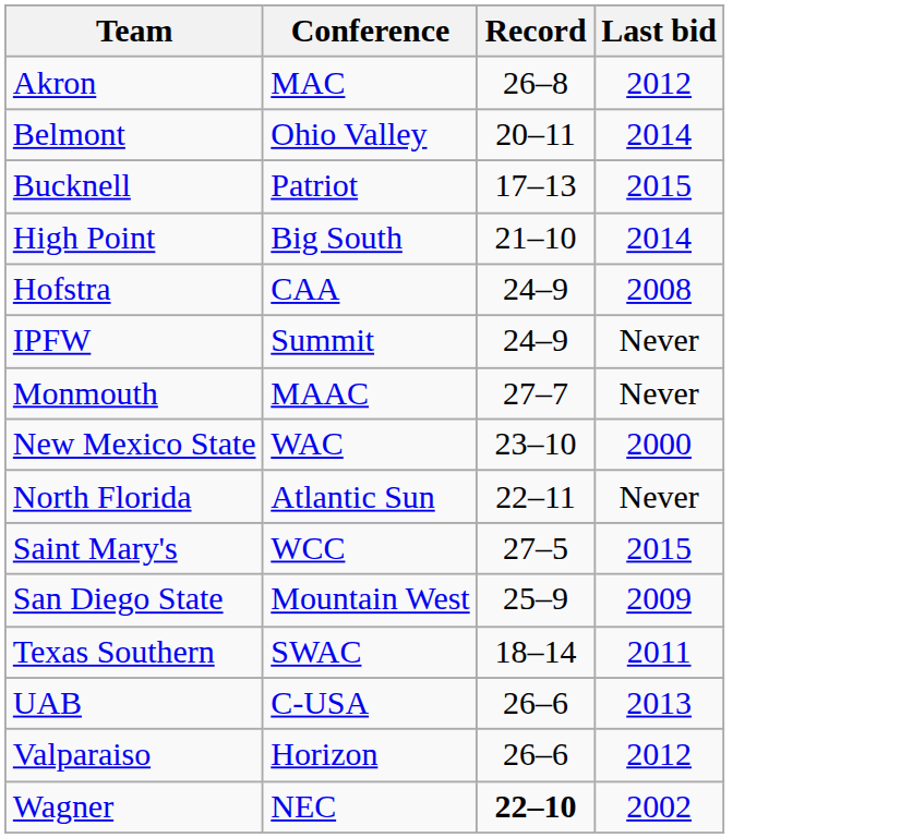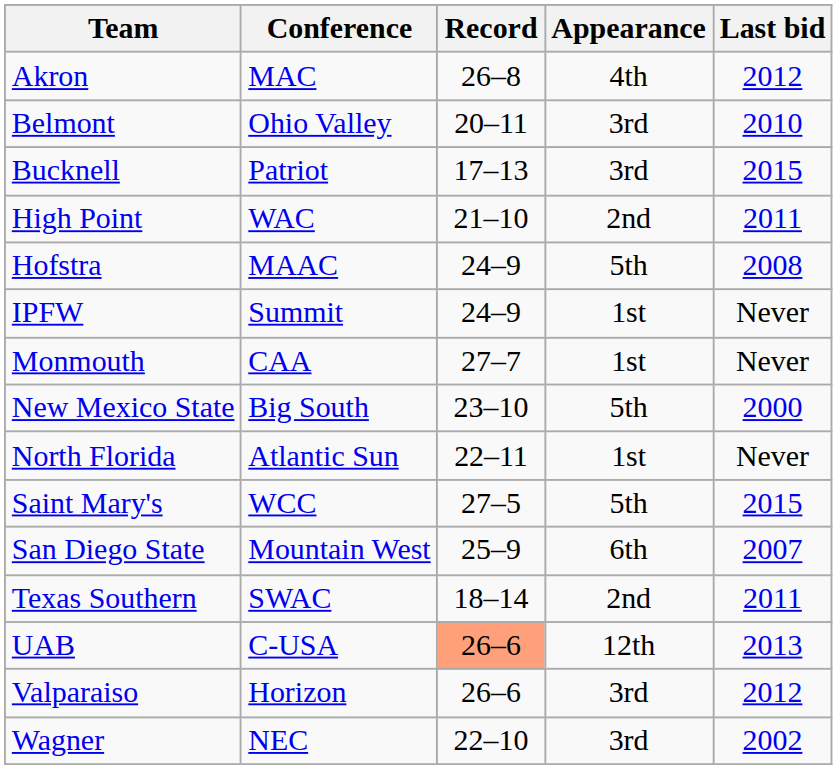 <table class="wikitable sortable" style="text-align: center;">
 <tr>
 <th>Team</th>
 <th>Conference</th>
 <th>Record</th>
+<th data-sort-type="number">Appearance</th>
 <th>Last bid</th>
 </tr>
 <tr>
 <td align=left><a href='#'>Akron</a></td>
 <td align=left><a href='#'>MAC</a></td>
 <td>26–8</td>
+<td>4th</td>
 <td><a href='#'>2012</a></td>
 </tr>
 <tr>
 <td align=left><a href='#'>Belmont</a></td>
 <td align=left><a href='#'>Ohio Valley</a></td>
 <td>20–11</td>
-<td><a href='#'>2014</a></td>
+<td>3rd</td>
+<td><a href='#'>2010</a></td>
 </tr>
 <tr>
 <td align=left><a href='#'>Bucknell</a></td>
 <td align=left><a href='#'>Patriot</a></td>
 <td>17–13</td>
+<td>3rd</td>
 <td><a href='#'>2015</a></td>
 </tr>
 <tr>
 <td align=left><a href='#'>High Point</a></td>
-<td align=left><a href='#'>Big South</a></td>
+<td align=left><a href='#'>WAC</a></td>
 <td>21–10</td>
-<td><a href='#'>2014</a></td>
+<td>2nd</td>
+<td><a href='#'>2011</a></td>
 </tr>
 <tr>
 <td align=left><a href='#'>Hofstra</a></td>
-<td align=left><a href='#'>CAA</a></td>
+<td align=left><a href='#'>MAAC</a></td>
 <td>24–9</td>
+<td>5th</td>
 <td><a href='#'>2008</a></td>
 </tr>
 <tr>
 <td align=left><a href='#'>IPFW</a></td>
 <td align=left><a href='#'>Summit</a></td>
 <td>24–9</td>
+<td>1st</td>
 <td>Never</td>
 </tr>
 <tr>
 <td align=left><a href='#'>Monmouth</a></td>
-<td align=left><a href='#'>MAAC</a></td>
+<td align=left><a href='#'>CAA</a></td>
 <td>27–7</td>
+<td>1st</td>
 <td>Never</td>
 </tr>
 <tr>
 <td align=left><a href='#'>New Mexico State</a></td>
-<td align=left><a href='#'>WAC</a></td>
+<td align=left><a href='#'>Big South</a></td>
 <td>23–10</td>
+<td>5th</td>
 <td><a href='#'>2000</a></td>
 </tr>
 <tr>
 <td align=left><a href='#'>North Florida</a></td>
 <td align=left><a href='#'>Atlantic Sun</a></td>
 <td>22–11</td>
+<td>1st</td>
 <td>Never</td>
 </tr>
 <tr>
 <td align=left><a href='#'>Saint Mary's</a></td>
 <td align=left><a href='#'>WCC</a></td>
 <td>27–5</td>
+<td>5th</td>
 <td><a href='#'>2015</a></td>
 </tr>
 <tr>
 <td align=left><a href='#'>San Diego State</a></td>
 <td align=left><a href='#'>Mountain West</a></td>
 <td>25–9</td>
-<td><a href='#'>2009</a></td>
+<td>6th</td>
+<td><a href='#'>2007</a></td>
 </tr>
 <tr>
 <td align=left><a href='#'>Texas Southern</a></td>
 <td align=left><a href='#'>SWAC</a></td>
 <td>18–14</td>
+<td>2nd</td>
 <td><a href='#'>2011</a></td>
 </tr>
 <tr>
 <td align=left><a href='#'>UAB</a></td>
 <td align=left><a href='#'>C-USA</a></td>
-<td>26–6</td>
+<td style="background: lightsalmon;">26–6</td>
+<td>12th</td>
 <td><a href='#'>2013</a></td>
 </tr>
 <tr>
 <td align=left><a href='#'>Valparaiso</a></td>
 <td align=left><a href='#'>Horizon</a></td>
 <td>26–6</td>
+<td>3rd</td>
 <td><a href='#'>2012</a></td>
 </tr>
 <tr>
 <td align=left><a href='#'>Wagner</a></td>
 <td align=left><a href='#'>NEC</a></td>
-<td><strong>22–10</strong></td>
+<td>22–10</td>
+<td>3rd</td>
 <td><a href='#'>2002</a></td>
 </tr>
 </table>
